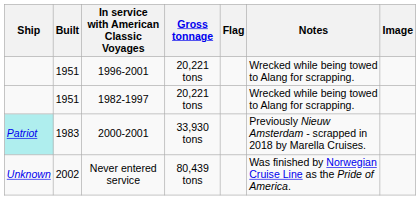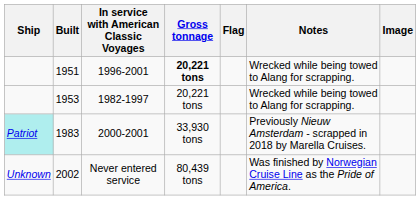 <table class="wikitable" style="width: 100%;">
 <tr>
 <th>Ship</th>
 <th>Built</th>
 <th>In service<br>with American Classic Voyages</th>
 <th><a href='#'>Gross tonnage</a></th>
 <th>Flag</th>
 <th>Notes</th>
 <th>Image</th>
 </tr>
 <tr>
 <td></td>
 <td align="Center">1951</td>
 <td align="Center">1996-2001</td>
-<td align="Center">20,221 tons</td>
+<td align="Center"><strong>20,221 tons</strong></td>
 <td></td>
 <td>Wrecked while being towed to Alang for scrapping.</td>
 <td></td>
 </tr>
 <tr>
 <td></td>
-<td align="Center">1951</td>
+<td align="Center">1953</td>
 <td align="Center">1982-1997</td>
 <td align="Center">20,221 tons</td>
 <td></td>
 <td>Wrecked while being towed to Alang for scrapping.</td>
 <td></td>
 </tr>
 <tr>
 <td style="background: paleturquoise;"><a href='#'><em>Patriot</em></a></td>
 <td align="Center">1983</td>
 <td align="Center">2000-2001</td>
 <td align="Center">33,930 tons</td>
 <td></td>
 <td>Previously <em>Nieuw Amsterdam</em> - scrapped in 2018 by Marella Cruises.</td>
 <td></td>
 </tr>
 <tr>
 <td><em><a href='#'>Unknown</a></em></td>
 <td align="Center">2002</td>
 <td align="Center">Never entered service</td>
 <td align="Center">80,439 tons</td>
 <td></td>
 <td>Was finished by <a href='#'>Norwegian Cruise Line</a> as the <em>Pride of America</em>.</td>
 <td></td>
 </tr>
 </table>
